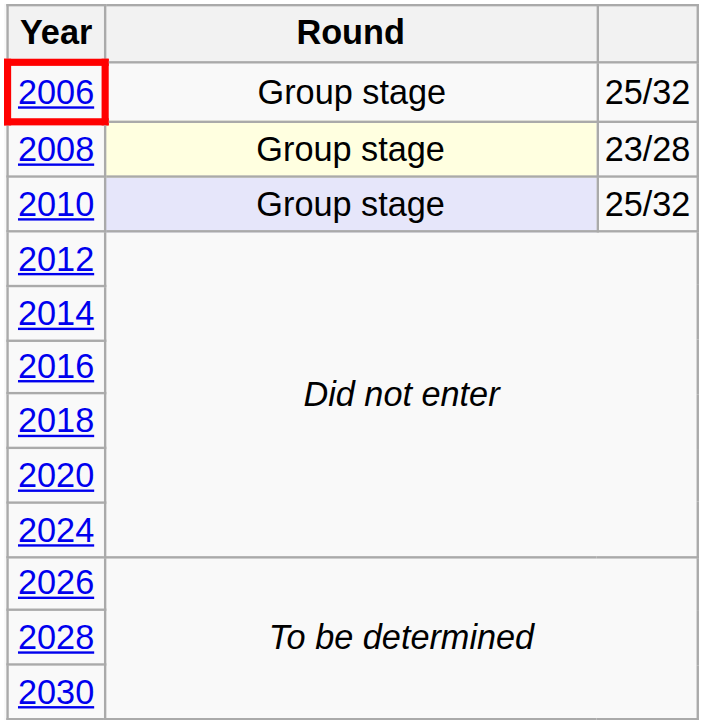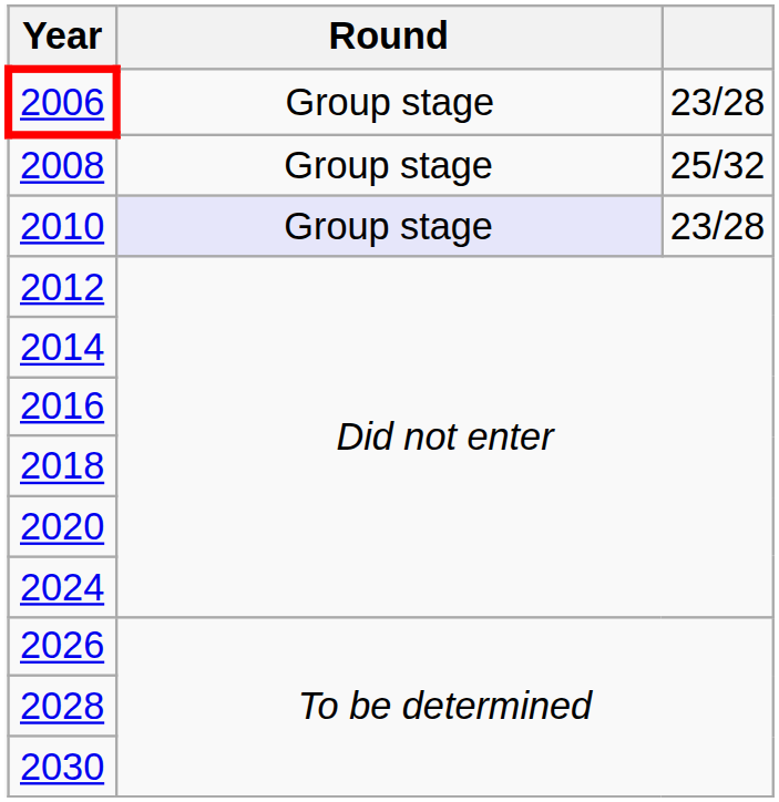 <table class="wikitable" style="text-align: center; font-size:90%">
 <tr>
 <th>Year</th>
 <th style="width:200px">Round</th>
 <th></th>
 </tr>
 <tr>
 <td style="border: 3px solid red"><a href='#'>2006</a></td>
 <td>Group stage</td>
-<td>25/32</td>
+<td>23/28</td>
 </tr>
 <tr>
 <td><a href='#'>2008</a></td>
-<td style="background: lightyellow;">Group stage</td>
-<td>23/28</td>
+<td>Group stage</td>
+<td>25/32</td>
 </tr>
 <tr>
 <td><a href='#'>2010</a></td>
 <td style="background: lavender;">Group stage</td>
-<td>25/32</td>
+<td>23/28</td>
 </tr>
 <tr>
 <td><a href='#'>2012</a></td>
 <td colspan="2" rowspan="6"><em>Did not enter</em></td>
 </tr>
 <tr>
 <td><a href='#'>2014</a></td>
 </tr>
 <tr>
 <td><a href='#'>2016</a></td>
 </tr>
 <tr>
 <td><a href='#'>2018</a></td>
 </tr>
 <tr>
 <td><a href='#'>2020</a></td>
 </tr>
 <tr>
 <td><a href='#'>2024</a></td>
 </tr>
 <tr>
 <td><a href='#'>2026</a></td>
 <td colspan="2" rowspan="3"><em>To be determined</em></td>
 </tr>
 <tr>
 <td><a href='#'>2028</a></td>
 </tr>
 <tr>
 <td><a href='#'>2030</a></td>
 </tr>
 </table>
